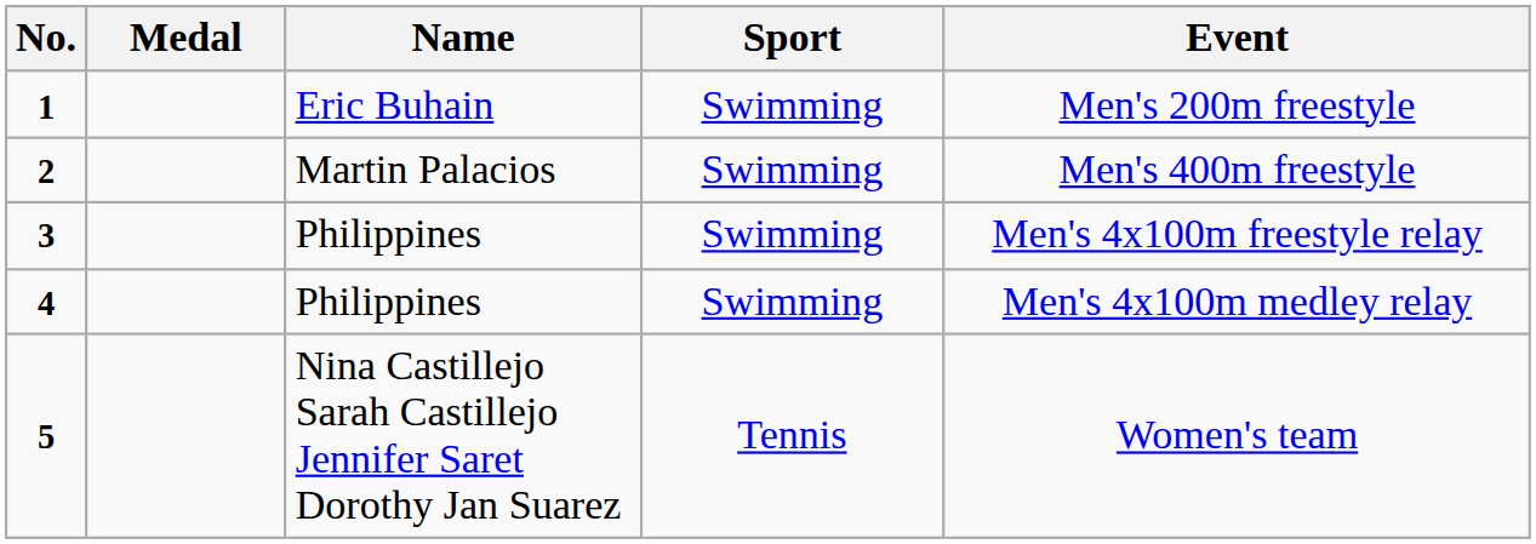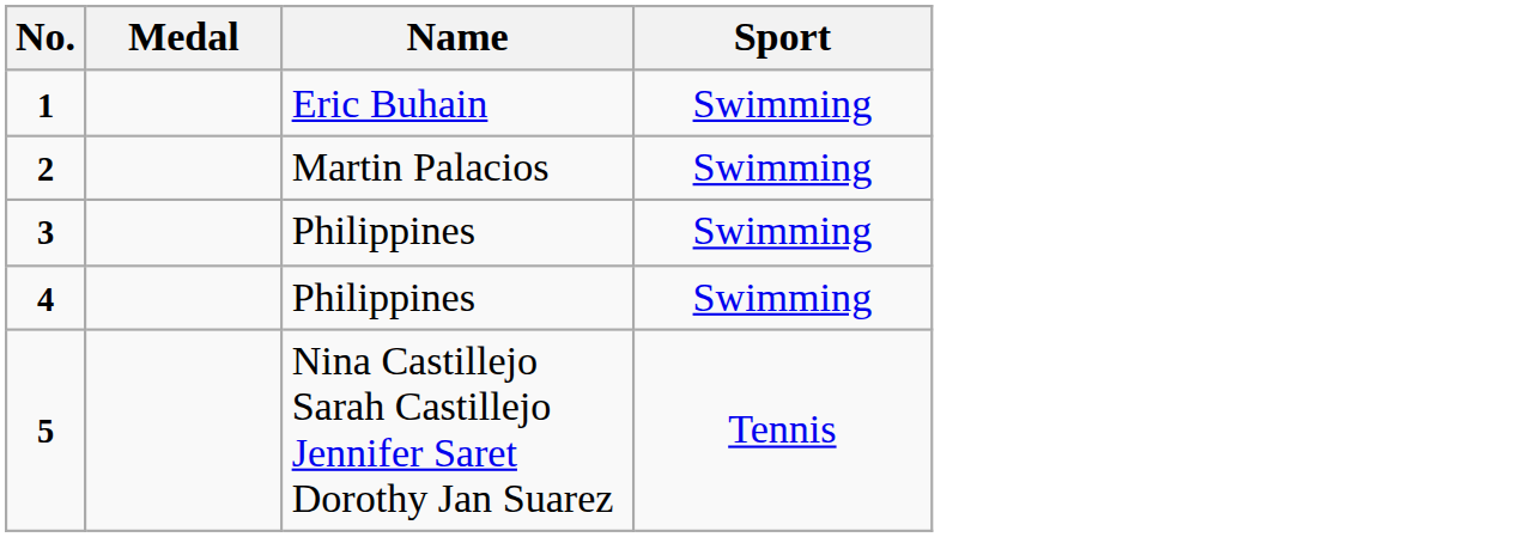 <table class="wikitable" style="font-size:100%; text-align:center;">
 <tr>
 <th width="10">No.</th>
 <th width="70">Medal</th>
 <th width="130">Name</th>
 <th width="110">Sport</th>
-<th width="220">Event</th>
 </tr>
 <tr>
 <td><small><strong>1</strong></small></td>
 <td></td>
 <td align=left><a href='#'>Eric Buhain</a></td>
 <td> <a href='#'>Swimming</a></td>
-<td><a href='#'>Men's 200m freestyle</a></td>
 </tr>
 <tr>
 <td><small><strong>2</strong></small></td>
 <td></td>
 <td align=left>Martin Palacios</td>
 <td> <a href='#'>Swimming</a></td>
-<td><a href='#'>Men's 400m freestyle</a></td>
 </tr>
 <tr>
 <td><small><strong>3</strong></small></td>
 <td></td>
 <td align=left>Philippines</td>
 <td> <a href='#'>Swimming</a></td>
-<td><a href='#'>Men's 4x100m freestyle relay</a></td>
 </tr>
 <tr>
 <td><small><strong>4</strong></small></td>
 <td></td>
 <td align=left>Philippines</td>
 <td> <a href='#'>Swimming</a></td>
-<td><a href='#'>Men's 4x100m medley relay</a></td>
 </tr>
 <tr>
 <td><small><strong>5</strong></small></td>
 <td></td>
 <td align=left>Nina Castillejo<br>Sarah Castillejo<br><a href='#'>Jennifer Saret</a><br>Dorothy Jan Suarez</td>
 <td> <a href='#'>Tennis</a></td>
-<td><a href='#'>Women's team</a></td>
 </tr>
 </table>
